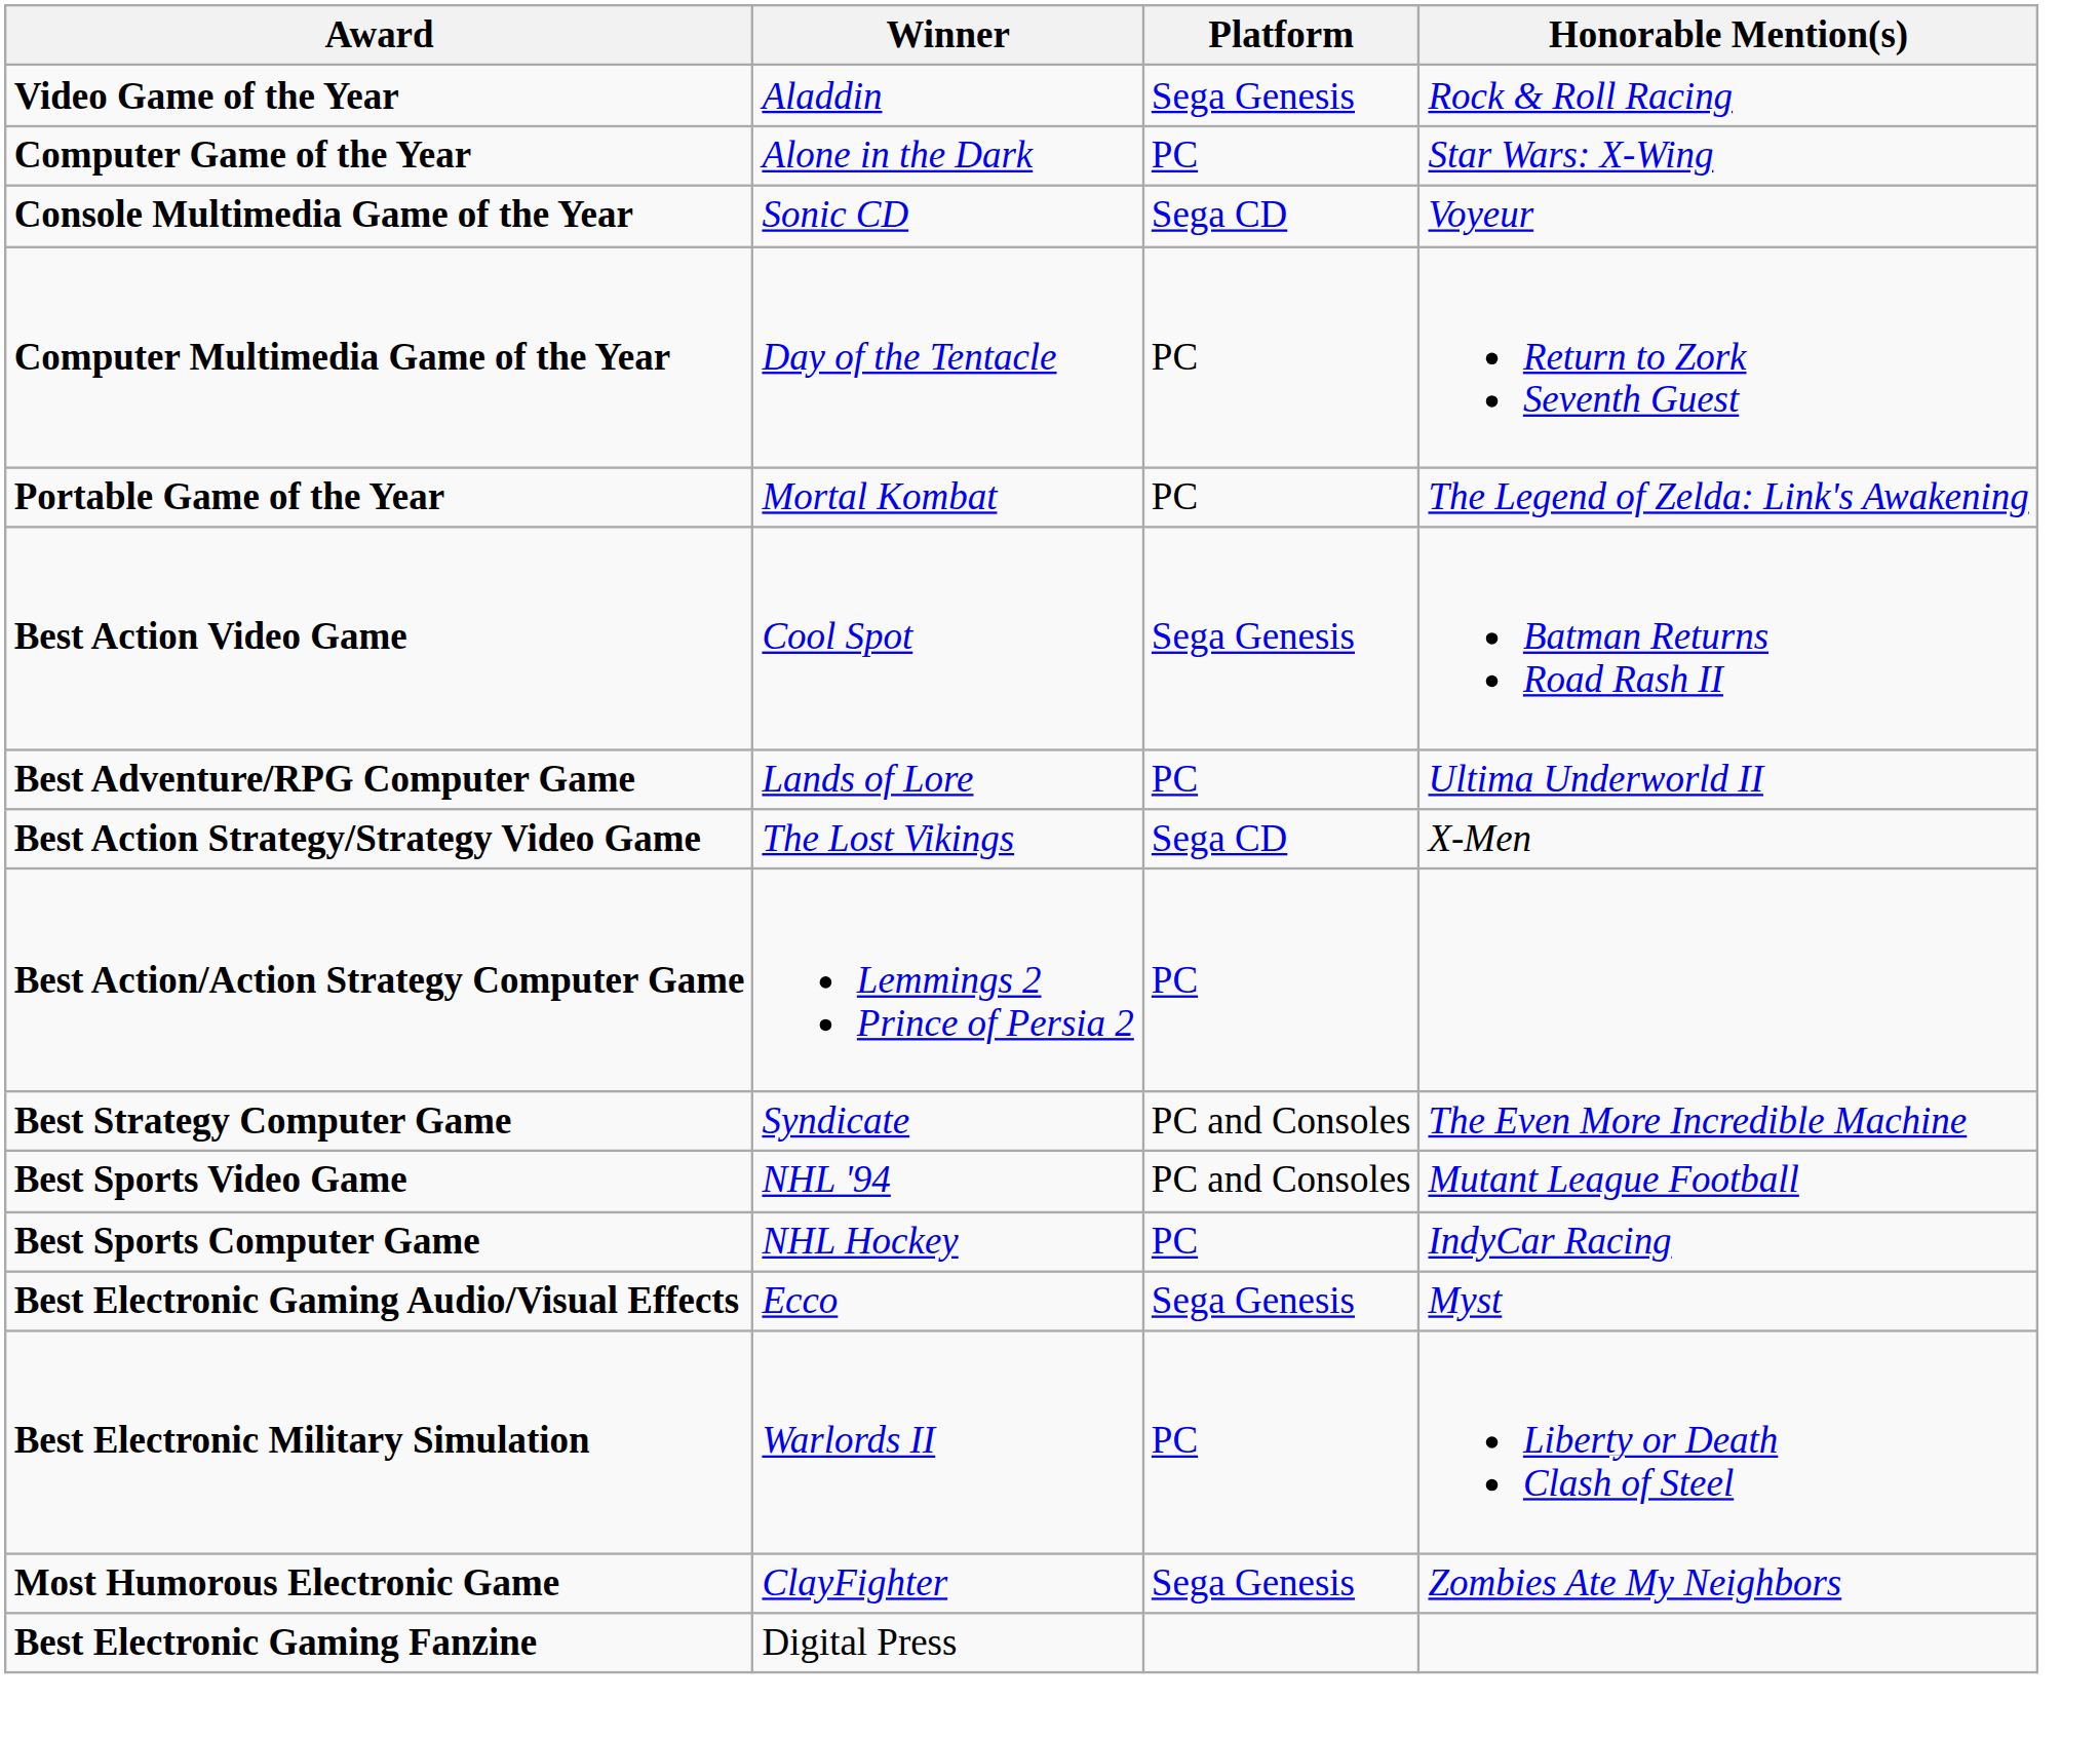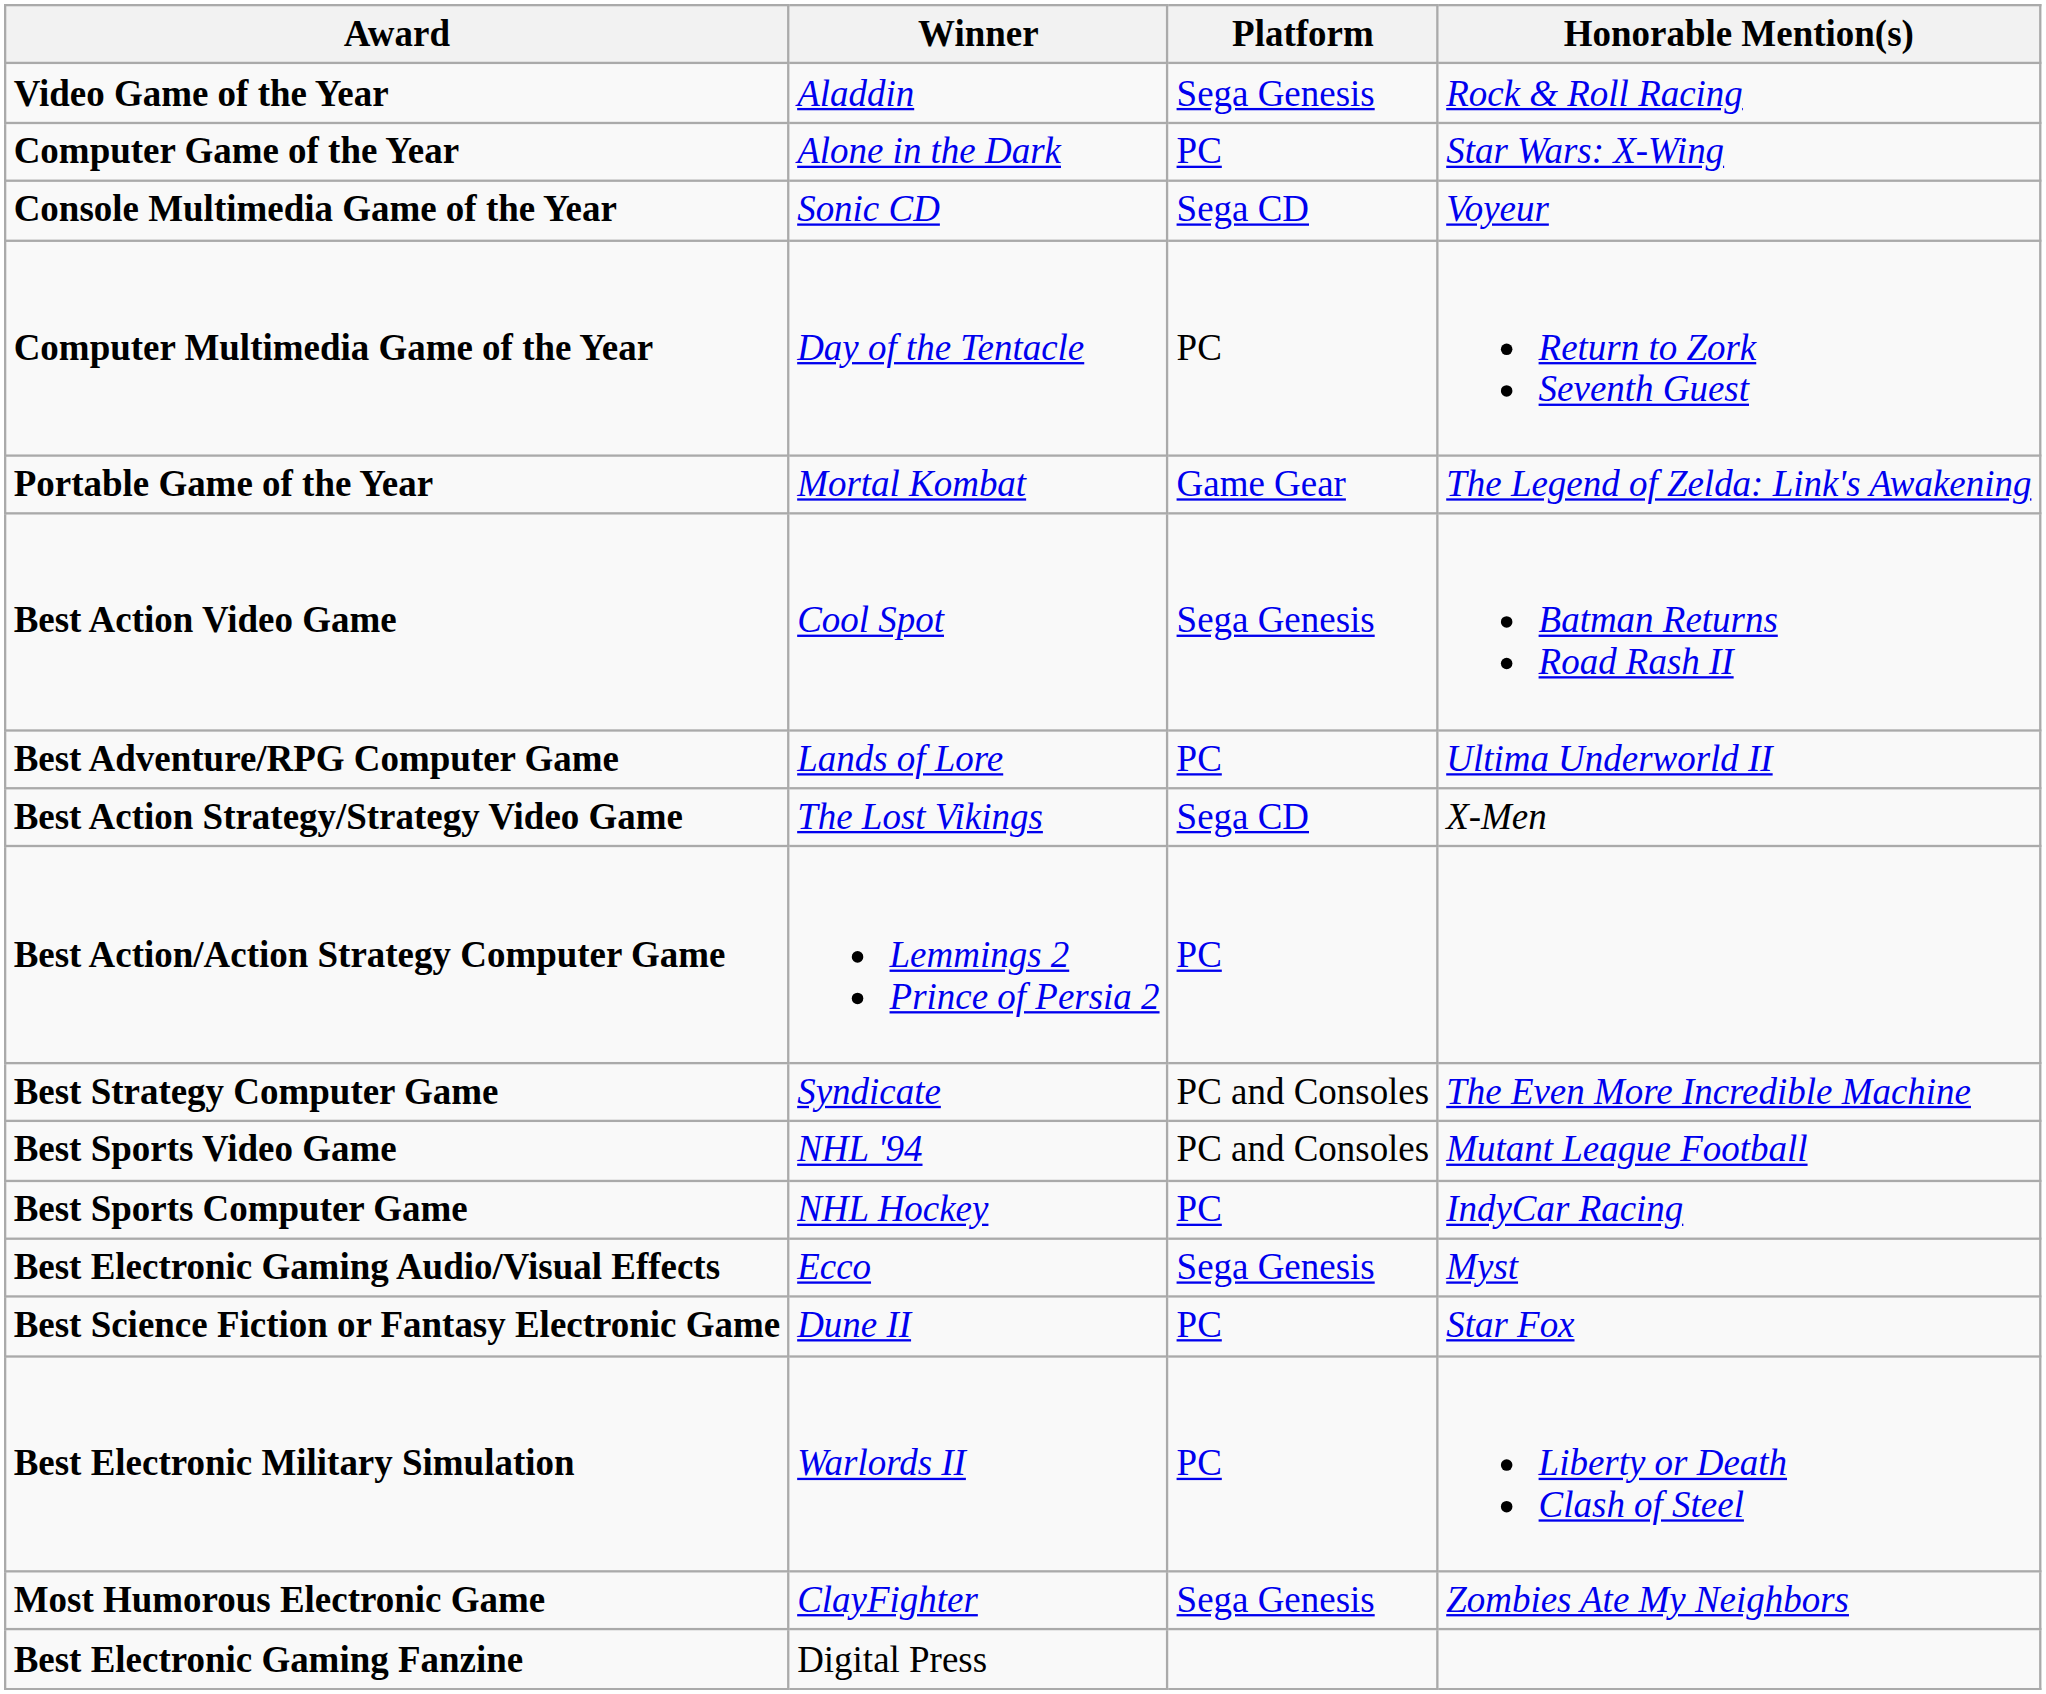 <table class="wikitable" border="1">
 <tr>
 <th>Award</th>
 <th>Winner</th>
 <th>Platform</th>
 <th>Honorable Mention(s)</th>
 </tr>
 <tr>
 <td><strong>Video Game of the Year</strong></td>
 <td><em><a href='#'>Aladdin</a></em></td>
 <td><a href='#'>Sega Genesis</a></td>
 <td><em><a href='#'>Rock & Roll Racing</a></em></td>
 </tr>
 <tr>
 <td><strong>Computer Game of the Year</strong></td>
 <td><em><a href='#'>Alone in the Dark</a></em></td>
 <td><a href='#'>PC</a></td>
 <td><em><a href='#'>Star Wars: X-Wing</a></em></td>
 </tr>
 <tr>
 <td><strong>Console Multimedia Game of the Year</strong></td>
 <td><em><a href='#'>Sonic CD</a></em></td>
 <td><a href='#'>Sega CD</a></td>
 <td><em><a href='#'>Voyeur</a></em></td>
 </tr>
 <tr>
 <td><strong>Computer Multimedia Game of the Year</strong></td>
 <td><em><a href='#'>Day of the Tentacle</a></em></td>
 <td>PC</td>
 <td><br><ul><li><em><a href='#'>Return to Zork</a></em></li><li><em><a href='#'>Seventh Guest</a></em></li></ul></td>
 </tr>
 <tr>
 <td><strong>Portable Game of the Year</strong></td>
 <td><em><a href='#'>Mortal Kombat</a></em></td>
-<td>PC</td>
+<td><a href='#'>Game Gear</a></td>
 <td><em><a href='#'>The Legend of Zelda: Link's Awakening</a></em></td>
 </tr>
 <tr>
 <td><strong>Best Action Video Game</strong></td>
 <td><em><a href='#'>Cool Spot</a></em></td>
 <td><a href='#'>Sega Genesis</a></td>
 <td><br><ul><li><em><a href='#'>Batman Returns</a></em></li><li><em><a href='#'>Road Rash II</a></em></li></ul></td>
 </tr>
 <tr>
 <td><strong>Best Adventure/RPG Computer Game</strong></td>
 <td><em><a href='#'>Lands of Lore</a></em></td>
 <td><a href='#'>PC</a></td>
 <td><em><a href='#'>Ultima Underworld II</a></em></td>
 </tr>
 <tr>
 <td><strong>Best Action Strategy/Strategy Video Game</strong></td>
 <td><em><a href='#'>The Lost Vikings</a></em></td>
 <td><a href='#'>Sega CD</a></td>
 <td><em>X-Men</em></td>
 </tr>
 <tr>
 <td><strong>Best Action/Action Strategy Computer Game</strong></td>
 <td><br><ul><li><em><a href='#'>Lemmings 2</a></em></li><li><em><a href='#'>Prince of Persia 2</a></em></li></ul></td>
 <td><a href='#'>PC</a></td>
 <td></td>
 </tr>
 <tr>
 <td><strong>Best Strategy Computer Game</strong></td>
 <td><em><a href='#'>Syndicate</a></em></td>
 <td>PC and Consoles</td>
 <td><em><a href='#'>The Even More Incredible Machine</a></em></td>
 </tr>
 <tr>
 <td><strong>Best Sports Video Game</strong></td>
 <td><em><a href='#'>NHL '94</a></em></td>
 <td>PC and Consoles</td>
 <td><em><a href='#'>Mutant League Football</a></em></td>
 </tr>
 <tr>
 <td><strong>Best Sports Computer Game</strong></td>
 <td><em><a href='#'>NHL Hockey</a></em></td>
 <td><a href='#'>PC</a></td>
 <td><em><a href='#'>IndyCar Racing</a></em></td>
 </tr>
 <tr>
 <td><strong>Best Electronic Gaming Audio/Visual Effects</strong></td>
 <td><em><a href='#'>Ecco</a></em></td>
 <td><a href='#'>Sega Genesis</a></td>
 <td><em><a href='#'>Myst</a></em></td>
 </tr>
 <tr>
+<td><strong>Best Science Fiction or Fantasy Electronic Game</strong></td>
+<td><em><a href='#'>Dune II</a></em></td>
+<td><a href='#'>PC</a></td>
+<td><em><a href='#'>Star Fox</a></em></td>
+</tr>
+<tr>
 <td><strong>Best Electronic Military Simulation</strong></td>
 <td><em><a href='#'>Warlords II</a></em></td>
 <td><a href='#'>PC</a></td>
 <td><br><ul><li><em><a href='#'>Liberty or Death</a></em></li><li><em><a href='#'>Clash of Steel</a></em></li></ul></td>
 </tr>
 <tr>
 <td><strong>Most Humorous Electronic Game</strong></td>
 <td><em><a href='#'>ClayFighter</a></em></td>
 <td><a href='#'>Sega Genesis</a></td>
 <td><em><a href='#'>Zombies Ate My Neighbors</a></em></td>
 </tr>
 <tr>
 <td><strong>Best Electronic Gaming Fanzine</strong></td>
 <td>Digital Press</td>
 <td></td>
 </tr>
 </table>
